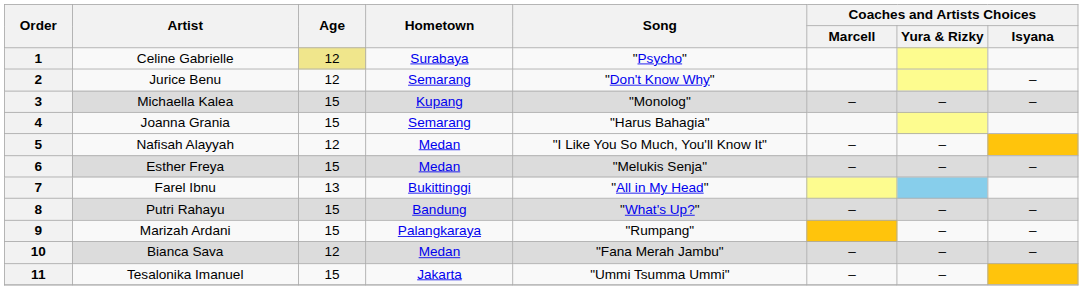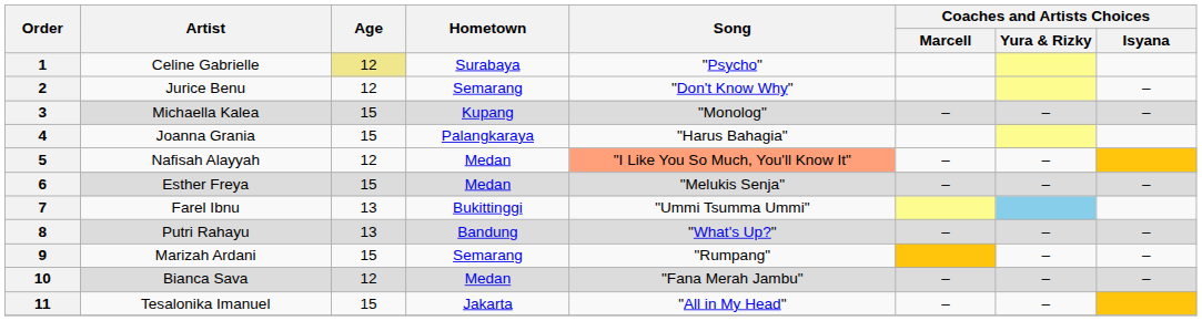 <table class="wikitable" style="text-align:center; width:100%;">
 <tr>
 <th rowspan="2" scope="col" style="width:06%;">Order</th>
 <th rowspan="2" scope="col" style="width:20%;">Artist</th>
 <th rowspan="2" scope="col" style="width:06%;">Age</th>
 <th rowspan="2" scope="col" style="width:13%;">Hometown</th>
 <th rowspan="2" scope="col" style="width:26%;">Song</th>
 <th colspan="3" scope="col" style="width:40%;">Coaches and Artists Choices</th>
 </tr>
 <tr>
 <th style="width:08%;">Marcell</th>
 <th style="width:08%;">Yura & Rizky</th>
 <th style="width:08%;">Isyana</th>
 </tr>
 <tr>
 <th>1</th>
 <td>Celine Gabrielle</td>
 <td style="background: khaki;">12</td>
 <td><a href='#'>Surabaya</a></td>
 <td>"<a href='#'>Psycho</a>"</td>
 <td><strong></strong></td>
 <td style="background:#fdfc8f;"><strong></strong></td>
 <td><strong></strong></td>
 </tr>
 <tr>
 <th>2</th>
 <td>Jurice Benu</td>
 <td>12</td>
 <td><a href='#'>Semarang</a></td>
 <td>"<a href='#'>Don't Know Why</a>"</td>
 <td><strong></strong></td>
 <td style="background:#fdfc8f;"><strong></strong></td>
 <td>–</td>
 </tr>
 <tr style="background:#DCDCDC;">
 <th>3</th>
 <td>Michaella Kalea</td>
 <td>15</td>
 <td><a href='#'>Kupang</a></td>
 <td>"Monolog"</td>
 <td>–</td>
 <td>–</td>
 <td>–</td>
 </tr>
 <tr>
 <th>4</th>
 <td>Joanna Grania</td>
 <td>15</td>
-<td><a href='#'>Semarang</a></td>
+<td><a href='#'>Palangkaraya</a></td>
 <td>"Harus Bahagia"</td>
 <td><strong></strong></td>
 <td style="background:#fdfc8f;"><strong></strong></td>
 <td><strong></strong></td>
 </tr>
 <tr>
 <th>5</th>
 <td>Nafisah Alayyah</td>
 <td>12</td>
 <td><a href='#'>Medan</a></td>
-<td>"I Like You So Much, You'll Know It"</td>
+<td style="background: lightsalmon;">"I Like You So Much, You'll Know It"</td>
 <td>–</td>
 <td>–</td>
 <td style="background:#ffc40c"><strong></strong></td>
 </tr>
 <tr style="background:#DCDCDC;">
 <th>6</th>
 <td>Esther Freya</td>
 <td>15</td>
 <td><a href='#'>Medan</a></td>
 <td>"Melukis Senja"</td>
 <td>–</td>
 <td>–</td>
 <td>–</td>
 </tr>
 <tr>
 <th>7</th>
 <td>Farel Ibnu</td>
 <td>13</td>
 <td><a href='#'>Bukittinggi</a></td>
-<td>"<a href='#'>All in My Head</a>"</td>
+<td>"Ummi Tsumma Ummi"</td>
 <td style="background:#fdfc8f;"><strong></strong></td>
 <td bgcolor="#87ceeb"><strong></strong></td>
 <td><strong></strong></td>
 </tr>
 <tr style="background:#DCDCDC;">
 <th>8</th>
 <td>Putri Rahayu</td>
-<td>15</td>
+<td>13</td>
 <td><a href='#'>Bandung</a></td>
 <td>"<a href='#'>What's Up?</a>"</td>
 <td>–</td>
 <td>–</td>
 <td>–</td>
 </tr>
 <tr>
 <th>9</th>
 <td>Marizah Ardani</td>
 <td>15</td>
-<td><a href='#'>Palangkaraya</a></td>
+<td><a href='#'>Semarang</a></td>
 <td>"Rumpang"</td>
 <td style="background:#ffc40c"><strong></strong></td>
 <td>–</td>
 <td>–</td>
 </tr>
 <tr style="background:#DCDCDC;">
 <th>10</th>
 <td>Bianca Sava</td>
 <td>12</td>
 <td><a href='#'>Medan</a></td>
 <td>"Fana Merah Jambu"</td>
 <td>–</td>
 <td>–</td>
 <td>–</td>
 </tr>
 <tr>
 <th>11</th>
 <td>Tesalonika Imanuel</td>
 <td>15</td>
 <td><a href='#'>Jakarta</a></td>
-<td>"Ummi Tsumma Ummi"</td>
+<td>"<a href='#'>All in My Head</a>"</td>
 <td>–</td>
 <td>–</td>
 <td style="background:#ffc40c"><strong></strong></td>
 </tr>
 <tr>
 </tr>
 </table>
